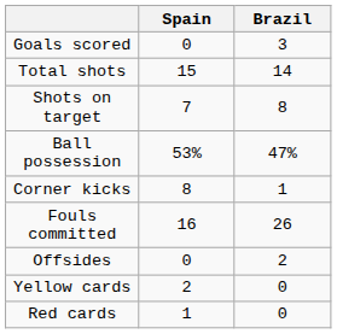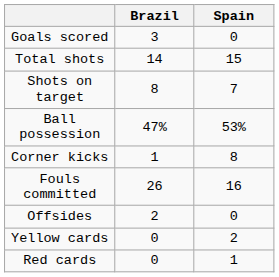 <table class="wikitable plainrowheaders" style="text-align: center">
 <tr>
 <th scope=col width=100></th>
+<th scope=col width=70>Brazil</th>
 <th scope=col width=70>Spain</th>
-<th scope=col width=70>Brazil</th>
 </tr>
 <tr>
 <td>Goals scored</td>
+<td>3</td>
 <td>0</td>
-<td>3</td>
 </tr>
 <tr>
 <td>Total shots</td>
+<td>14</td>
 <td>15</td>
-<td>14</td>
 </tr>
 <tr>
 <td>Shots on target</td>
+<td>8</td>
 <td>7</td>
+</tr>
+<tr>
+<td>Ball possession</td>
+<td>47%</td>
+<td>53%</td>
+</tr>
+<tr>
+<td>Corner kicks</td>
+<td>1</td>
 <td>8</td>
 </tr>
 <tr>
-<td>Ball possession</td>
-<td>53%</td>
-<td>47%</td>
-</tr>
-<tr>
-<td>Corner kicks</td>
-<td>8</td>
-<td>1</td>
-</tr>
-<tr>
 <td>Fouls committed</td>
+<td>26</td>
 <td>16</td>
-<td>26</td>
 </tr>
 <tr>
 <td>Offsides</td>
+<td>2</td>
+<td>0</td>
+</tr>
+<tr>
+<td>Yellow cards</td>
 <td>0</td>
 <td>2</td>
 </tr>
 <tr>
-<td>Yellow cards</td>
-<td>2</td>
+<td>Red cards</td>
 <td>0</td>
-</tr>
-<tr>
-<td>Red cards</td>
 <td>1</td>
-<td>0</td>
 </tr>
 </table>
